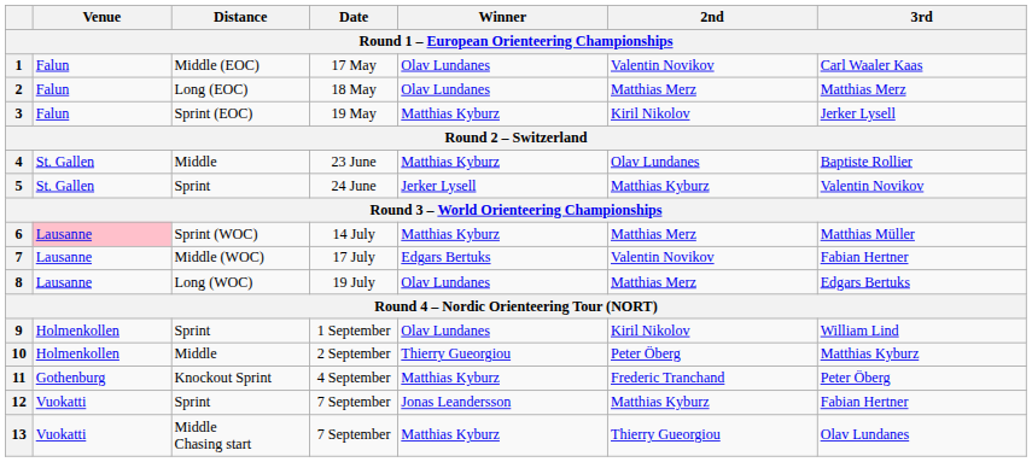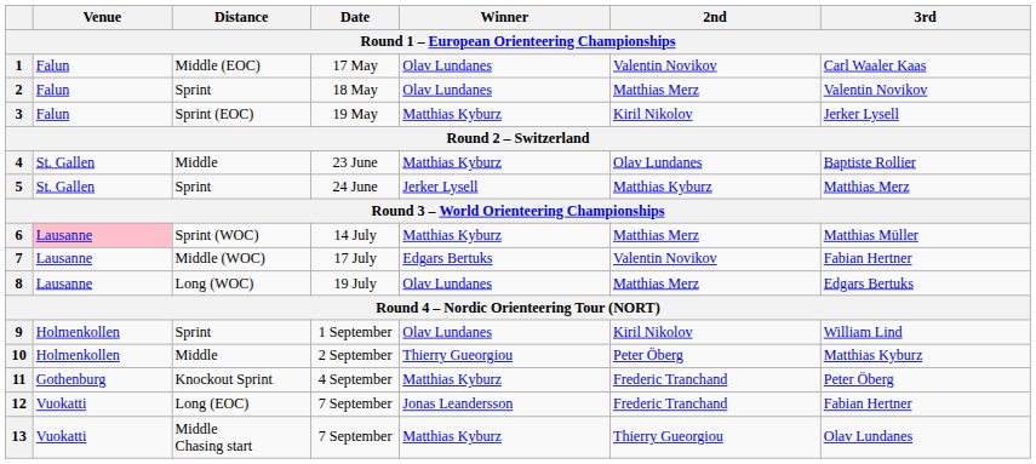 <table class="wikitable" style="font-size: 90%">
 <tr>
 <th width="20"></th>
 <th width="130">Venue</th>
 <th width="130">Distance</th>
 <th width="80">Date</th>
 <th width="200">Winner</th>
 <th width="200">2nd</th>
 <th width="200">3rd</th>
 </tr>
 <tr>
 <th colspan="7">Round 1 – <a href='#'>European Orienteering Championships</a></th>
 </tr>
 <tr>
 <th>1</th>
 <td> <a href='#'>Falun</a></td>
 <td>Middle (EOC)</td>
 <td align=center>17 May</td>
 <td> <a href='#'>Olav Lundanes</a></td>
 <td> <a href='#'>Valentin Novikov</a></td>
 <td> <a href='#'>Carl Waaler Kaas</a></td>
 </tr>
 <tr>
 <th>2</th>
 <td> <a href='#'>Falun</a></td>
-<td>Long (EOC)</td>
+<td>Sprint</td>
 <td align=center>18 May</td>
 <td> <a href='#'>Olav Lundanes</a></td>
 <td> <a href='#'>Matthias Merz</a></td>
-<td> <a href='#'>Matthias Merz</a></td>
+<td> <a href='#'>Valentin Novikov</a></td>
 </tr>
 <tr>
 <th>3</th>
 <td> <a href='#'>Falun</a></td>
 <td>Sprint (EOC)</td>
 <td align=center>19 May</td>
 <td> <a href='#'>Matthias Kyburz</a></td>
 <td> <a href='#'>Kiril Nikolov</a></td>
 <td> <a href='#'>Jerker Lysell</a></td>
 </tr>
 <tr>
 <th colspan="7">Round 2 – Switzerland</th>
 </tr>
 <tr>
 <th>4</th>
 <td> <a href='#'>St. Gallen</a></td>
 <td>Middle</td>
 <td align=center>23 June</td>
 <td> <a href='#'>Matthias Kyburz</a></td>
 <td> <a href='#'>Olav Lundanes</a></td>
 <td> <a href='#'>Baptiste Rollier</a></td>
 </tr>
 <tr>
 <th>5</th>
 <td> <a href='#'>St. Gallen</a></td>
 <td>Sprint</td>
 <td align=center>24 June</td>
 <td> <a href='#'>Jerker Lysell</a></td>
 <td> <a href='#'>Matthias Kyburz</a></td>
-<td> <a href='#'>Valentin Novikov</a></td>
+<td> <a href='#'>Matthias Merz</a></td>
 </tr>
 <tr>
 <th colspan="7">Round 3 – <a href='#'>World Orienteering Championships</a></th>
 </tr>
 <tr>
 <th>6</th>
 <td style="background: pink;"> <a href='#'>Lausanne</a></td>
 <td>Sprint (WOC)</td>
 <td align=center>14 July</td>
 <td> <a href='#'>Matthias Kyburz</a></td>
 <td> <a href='#'>Matthias Merz</a></td>
 <td> <a href='#'>Matthias Müller</a></td>
 </tr>
 <tr>
 <th>7</th>
 <td> <a href='#'>Lausanne</a></td>
 <td>Middle (WOC)</td>
 <td align=center>17 July</td>
 <td> <a href='#'>Edgars Bertuks</a></td>
 <td> <a href='#'>Valentin Novikov</a></td>
 <td> <a href='#'>Fabian Hertner</a></td>
 </tr>
 <tr>
 <th>8</th>
 <td> <a href='#'>Lausanne</a></td>
 <td>Long (WOC)</td>
 <td align=center>19 July</td>
 <td> <a href='#'>Olav Lundanes</a></td>
 <td> <a href='#'>Matthias Merz</a></td>
 <td> <a href='#'>Edgars Bertuks</a></td>
 </tr>
 <tr>
 <th colspan="7">Round 4 – Nordic Orienteering Tour (NORT)</th>
 </tr>
 <tr>
 <th>9</th>
 <td> <a href='#'>Holmenkollen</a></td>
 <td>Sprint</td>
 <td align=center>1 September</td>
 <td> <a href='#'>Olav Lundanes</a></td>
 <td> <a href='#'>Kiril Nikolov</a></td>
 <td> <a href='#'>William Lind</a></td>
 </tr>
 <tr>
 <th>10</th>
 <td> <a href='#'>Holmenkollen</a></td>
 <td>Middle</td>
 <td align=center>2 September</td>
 <td> <a href='#'>Thierry Gueorgiou</a></td>
 <td> <a href='#'>Peter Öberg</a></td>
 <td> <a href='#'>Matthias Kyburz</a></td>
 </tr>
 <tr>
 <th>11</th>
 <td> <a href='#'>Gothenburg</a></td>
 <td>Knockout Sprint</td>
 <td align=center>4 September</td>
 <td> <a href='#'>Matthias Kyburz</a></td>
 <td> <a href='#'>Frederic Tranchand</a></td>
 <td> <a href='#'>Peter Öberg</a></td>
 </tr>
 <tr>
 <th>12</th>
 <td> <a href='#'>Vuokatti</a></td>
-<td>Sprint</td>
+<td>Long (EOC)</td>
 <td align=center>7 September</td>
 <td> <a href='#'>Jonas Leandersson</a></td>
-<td> <a href='#'>Matthias Kyburz</a></td>
+<td> <a href='#'>Frederic Tranchand</a></td>
 <td> <a href='#'>Fabian Hertner</a></td>
 </tr>
 <tr>
 <th>13</th>
 <td> <a href='#'>Vuokatti</a></td>
 <td>Middle<br>Chasing start</td>
 <td align=center>7 September</td>
 <td> <a href='#'>Matthias Kyburz</a></td>
 <td> <a href='#'>Thierry Gueorgiou</a></td>
 <td> <a href='#'>Olav Lundanes</a></td>
 </tr>
 </table>
